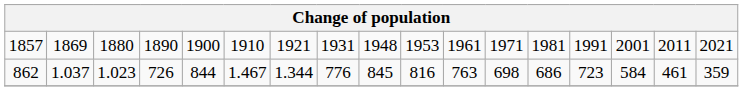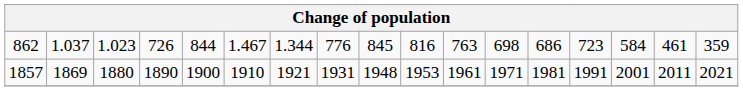 <table class="wikitable" style="margin: 0.5em auto; text-align: center;">
 <tr>
 <th colspan="17">Change of population</th>
+</tr>
+<tr>
+<td>862</td>
+<td>1.037</td>
+<td>1.023</td>
+<td>726</td>
+<td>844</td>
+<td>1.467</td>
+<td>1.344</td>
+<td>776</td>
+<td>845</td>
+<td>816</td>
+<td>763</td>
+<td>698</td>
+<td>686</td>
+<td>723</td>
+<td>584</td>
+<td>461</td>
+<td>359</td>
 </tr>
 <tr>
 <td>1857</td>
 <td>1869</td>
 <td>1880</td>
 <td>1890</td>
 <td>1900</td>
 <td>1910</td>
 <td>1921</td>
 <td>1931</td>
 <td>1948</td>
 <td>1953</td>
 <td>1961</td>
 <td>1971</td>
 <td>1981</td>
 <td>1991</td>
 <td>2001</td>
 <td>2011</td>
 <td>2021</td>
 </tr>
 <tr>
-<td>862</td>
-<td>1.037</td>
-<td>1.023</td>
-<td>726</td>
-<td>844</td>
-<td>1.467</td>
-<td>1.344</td>
-<td>776</td>
-<td>845</td>
-<td>816</td>
-<td>763</td>
-<td>698</td>
-<td>686</td>
-<td>723</td>
-<td>584</td>
-<td>461</td>
-<td>359</td>
-</tr>
-<tr>
 </tr>
 </table>
